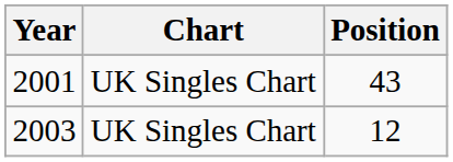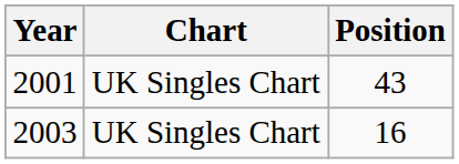 <table class="wikitable sortable">
 <tr>
 <th>Year</th>
 <th>Chart</th>
 <th>Position</th>
 </tr>
 <tr>
 <td>2001</td>
 <td>UK Singles Chart</td>
 <td align="center">43</td>
 </tr>
 <tr>
 <td>2003</td>
 <td>UK Singles Chart</td>
-<td align="center">12</td>
+<td align="center">16</td>
 </tr>
 </table>
